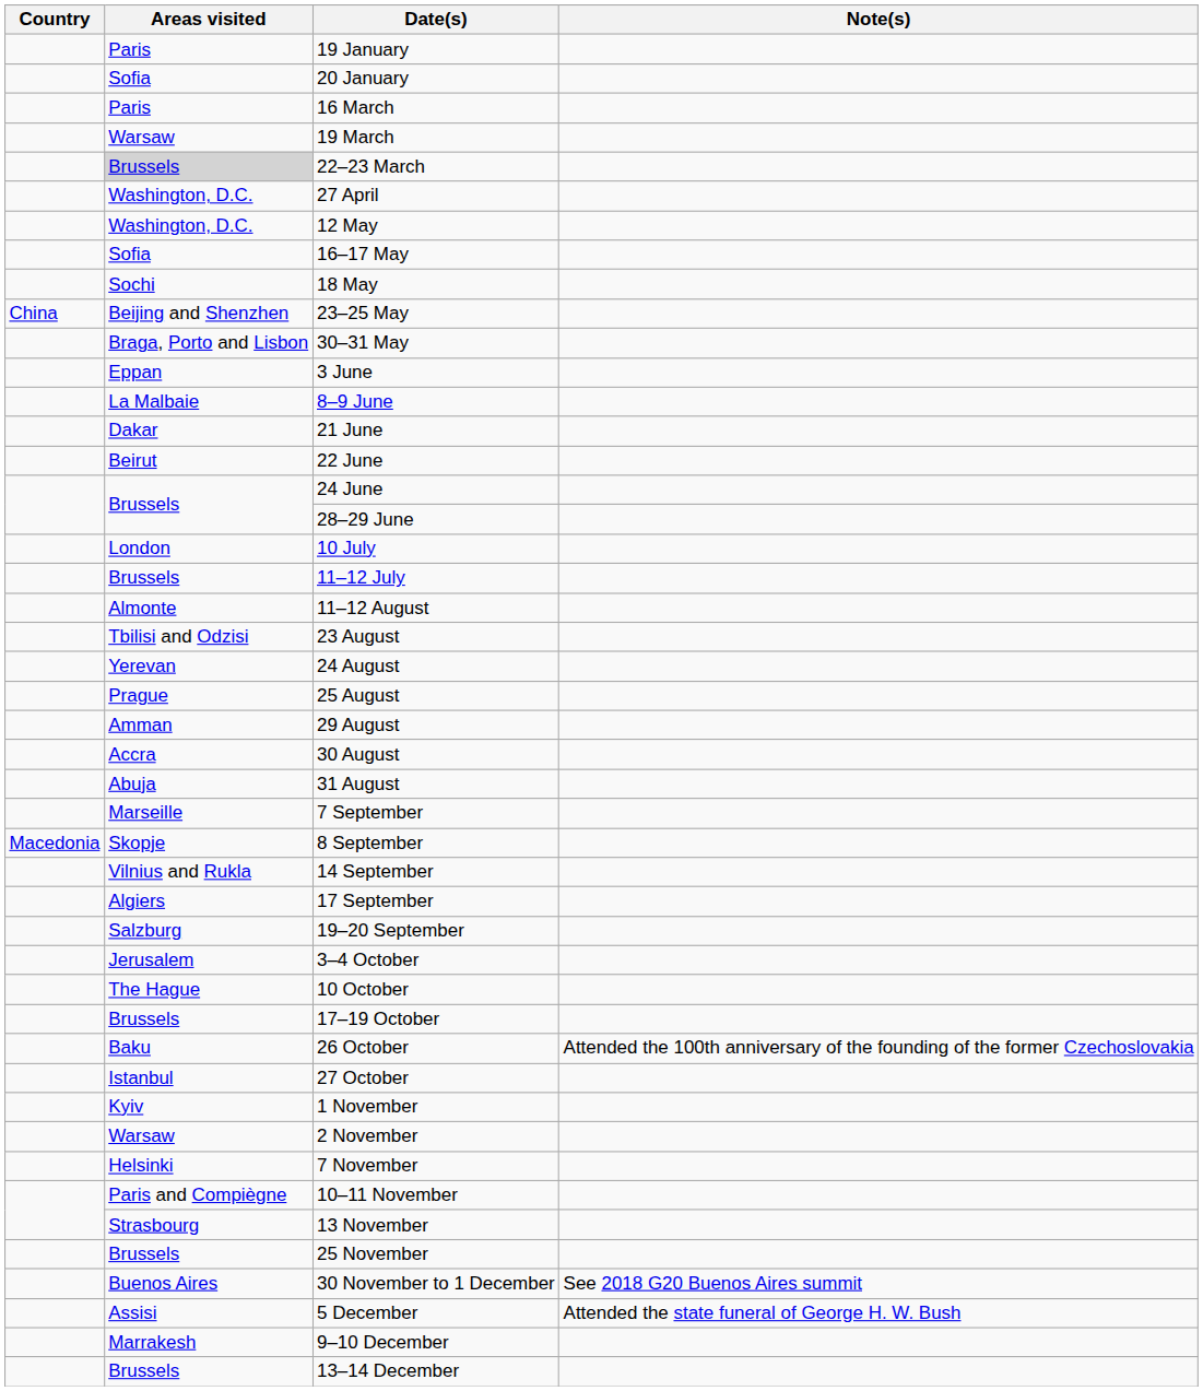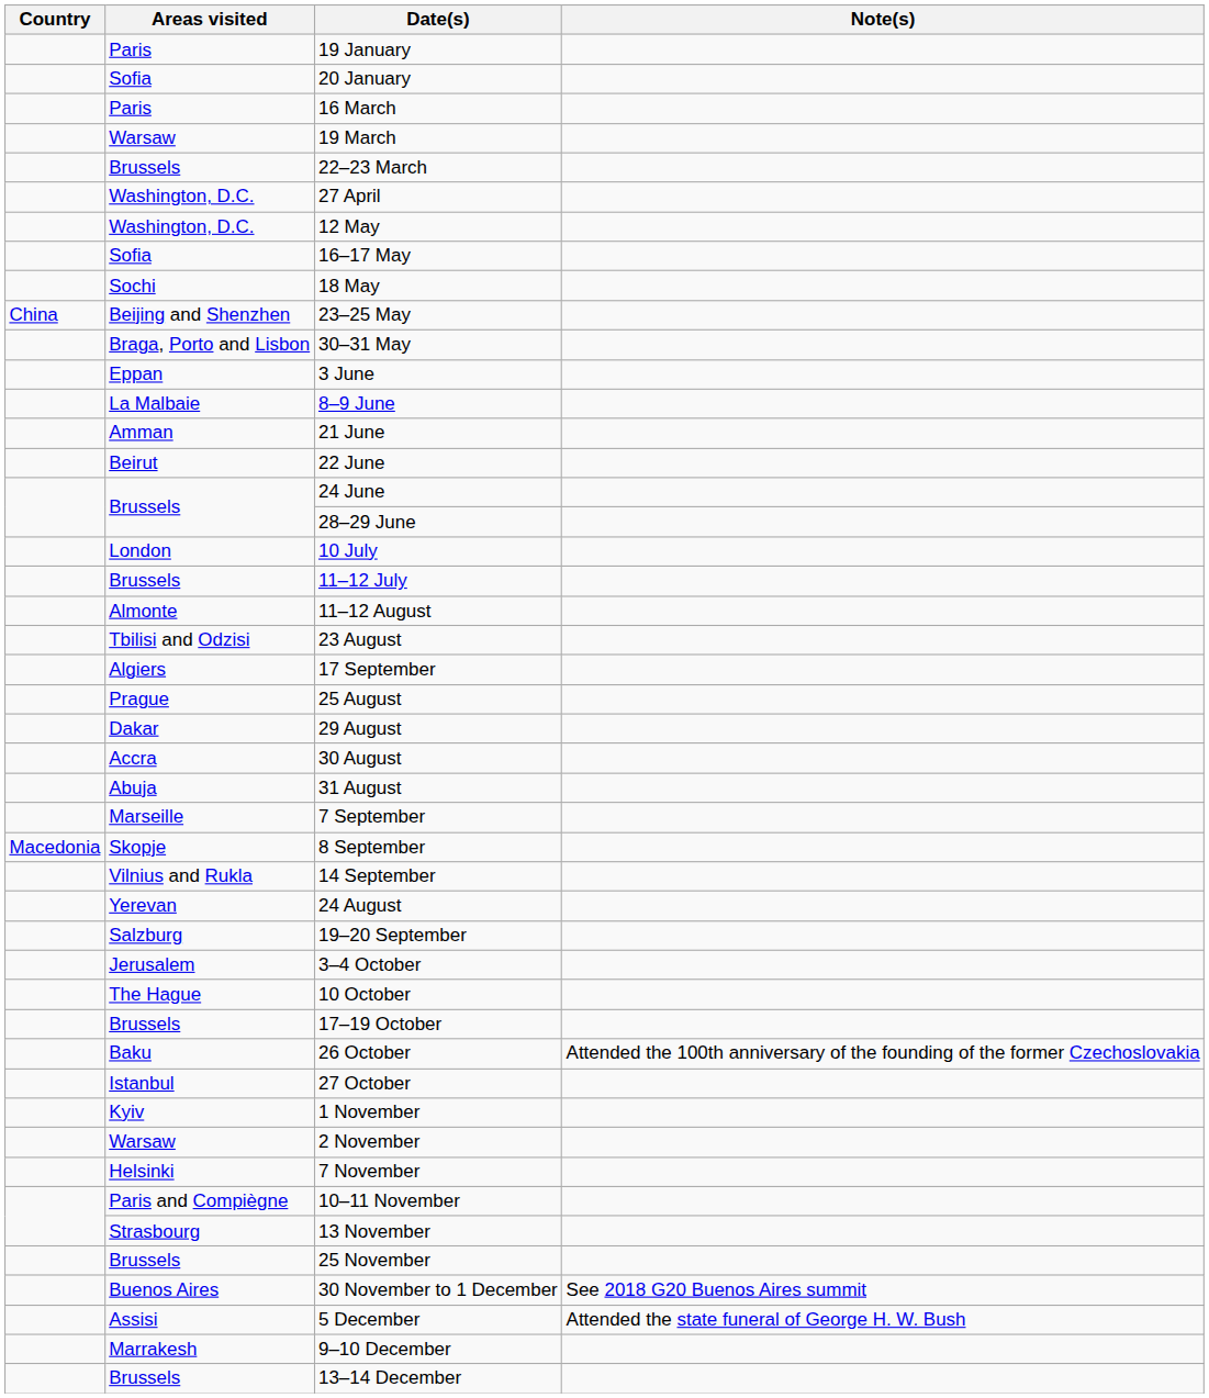 <table class="wikitable">
 <tr>
 <th scope=col>Country</th>
 <th scope=col>Areas visited</th>
 <th scope=col>Date(s)</th>
 <th scope=col>Note(s)</th>
 </tr>
 <tr>
 <td></td>
 <td><a href='#'>Paris</a></td>
 <td>19 January</td>
 <td></td>
 </tr>
 <tr>
 <td></td>
 <td><a href='#'>Sofia</a></td>
 <td>20 January</td>
 <td></td>
 </tr>
 <tr>
 <td></td>
 <td><a href='#'>Paris</a></td>
 <td>16 March</td>
 <td></td>
 </tr>
 <tr>
 <td></td>
 <td><a href='#'>Warsaw</a></td>
 <td>19 March</td>
 <td></td>
 </tr>
 <tr>
 <td></td>
-<td style="background: lightgrey;"><a href='#'>Brussels</a></td>
+<td><a href='#'>Brussels</a></td>
 <td>22–23 March</td>
 <td></td>
 </tr>
 <tr>
 <td></td>
 <td><a href='#'>Washington, D.C.</a></td>
 <td>27 April</td>
 <td></td>
 </tr>
 <tr>
 <td></td>
 <td><a href='#'>Washington, D.C.</a></td>
 <td>12 May</td>
 <td></td>
 </tr>
 <tr>
 <td></td>
 <td><a href='#'>Sofia</a></td>
 <td>16–17 May</td>
 <td></td>
 </tr>
 <tr>
 <td></td>
 <td><a href='#'>Sochi</a></td>
 <td>18 May</td>
 <td></td>
 </tr>
 <tr>
 <td> <a href='#'>China</a></td>
 <td><a href='#'>Beijing</a> and <a href='#'>Shenzhen</a></td>
 <td>23–25 May</td>
 <td></td>
 </tr>
 <tr>
 <td></td>
 <td><a href='#'>Braga</a>, <a href='#'>Porto</a> and <a href='#'>Lisbon</a></td>
 <td>30–31 May</td>
 <td></td>
 </tr>
 <tr>
 <td></td>
 <td><a href='#'>Eppan</a></td>
 <td>3 June</td>
 <td></td>
 </tr>
 <tr>
 <td></td>
 <td><a href='#'>La Malbaie</a></td>
 <td><a href='#'>8–9 June</a></td>
 <td></td>
 </tr>
 <tr>
 <td></td>
-<td><a href='#'>Dakar</a></td>
+<td><a href='#'>Amman</a></td>
 <td>21 June</td>
 <td></td>
 </tr>
 <tr>
 <td></td>
 <td><a href='#'>Beirut</a></td>
 <td>22 June</td>
 <td></td>
 </tr>
 <tr>
 <td rowspan="2"></td>
 <td rowspan="2"><a href='#'>Brussels</a></td>
 <td>24 June</td>
 <td></td>
 </tr>
 <tr>
 <td>28–29 June</td>
 <td></td>
 </tr>
 <tr>
 <td></td>
 <td><a href='#'>London</a></td>
 <td><a href='#'>10 July</a></td>
 <td></td>
 </tr>
 <tr>
 <td></td>
 <td><a href='#'>Brussels</a></td>
 <td><a href='#'>11–12 July</a></td>
 <td></td>
 </tr>
 <tr>
 <td></td>
 <td><a href='#'>Almonte</a></td>
 <td>11–12 August</td>
 <td></td>
 </tr>
 <tr>
 <td></td>
 <td><a href='#'>Tbilisi</a> and <a href='#'>Odzisi</a></td>
 <td>23 August</td>
 <td></td>
 </tr>
 <tr>
 <td></td>
-<td><a href='#'>Yerevan</a></td>
-<td>24 August</td>
+<td><a href='#'>Algiers</a></td>
+<td>17 September</td>
 <td></td>
 </tr>
 <tr>
 <td></td>
 <td><a href='#'>Prague</a></td>
 <td>25 August</td>
 <td></td>
 </tr>
 <tr>
 <td></td>
-<td><a href='#'>Amman</a></td>
+<td><a href='#'>Dakar</a></td>
 <td>29 August</td>
 <td></td>
 </tr>
 <tr>
 <td></td>
 <td><a href='#'>Accra</a></td>
 <td>30 August</td>
 <td></td>
 </tr>
 <tr>
 <td></td>
 <td><a href='#'>Abuja</a></td>
 <td>31 August</td>
 <td></td>
 </tr>
 <tr>
 <td></td>
 <td><a href='#'>Marseille</a></td>
 <td>7 September</td>
 <td></td>
 </tr>
 <tr>
 <td> <a href='#'>Macedonia</a></td>
 <td><a href='#'>Skopje</a></td>
 <td>8 September</td>
 <td></td>
 </tr>
 <tr>
 <td></td>
 <td><a href='#'>Vilnius</a> and <a href='#'>Rukla</a></td>
 <td>14 September</td>
 <td></td>
 </tr>
 <tr>
 <td></td>
-<td><a href='#'>Algiers</a></td>
-<td>17 September</td>
+<td><a href='#'>Yerevan</a></td>
+<td>24 August</td>
 <td></td>
 </tr>
 <tr>
 <td></td>
 <td><a href='#'>Salzburg</a></td>
 <td>19–20 September</td>
 <td></td>
 </tr>
 <tr>
 <td></td>
 <td><a href='#'>Jerusalem</a></td>
 <td>3–4 October</td>
 <td></td>
 </tr>
 <tr>
 <td></td>
 <td><a href='#'>The Hague</a></td>
 <td>10 October</td>
 <td></td>
 </tr>
 <tr>
 <td></td>
 <td><a href='#'>Brussels</a></td>
 <td>17–19 October</td>
 <td></td>
 </tr>
 <tr>
 <td></td>
 <td><a href='#'>Baku</a></td>
 <td>26 October</td>
 <td>Attended the 100th anniversary of the founding of the former <a href='#'>Czechoslovakia</a></td>
 </tr>
 <tr>
 <td></td>
 <td><a href='#'>Istanbul</a></td>
 <td>27 October</td>
 <td></td>
 </tr>
 <tr>
 <td></td>
 <td><a href='#'>Kyiv</a></td>
 <td>1 November</td>
 <td></td>
 </tr>
 <tr>
 <td></td>
 <td><a href='#'>Warsaw</a></td>
 <td>2 November</td>
 <td></td>
 </tr>
 <tr>
 <td></td>
 <td><a href='#'>Helsinki</a></td>
 <td>7 November</td>
 <td></td>
 </tr>
 <tr>
 <td rowspan="2"></td>
 <td><a href='#'>Paris</a> and <a href='#'>Compiègne</a></td>
 <td>10–11 November</td>
 <td></td>
 </tr>
 <tr>
 <td><a href='#'>Strasbourg</a></td>
 <td>13 November</td>
 <td></td>
 </tr>
 <tr>
 <td></td>
 <td><a href='#'>Brussels</a></td>
 <td>25 November</td>
 <td></td>
 </tr>
 <tr>
 <td></td>
 <td><a href='#'>Buenos Aires</a></td>
 <td>30 November to 1 December</td>
 <td>See <a href='#'>2018 G20 Buenos Aires summit</a></td>
 </tr>
 <tr>
 <td></td>
 <td><a href='#'>Assisi</a></td>
 <td>5 December</td>
 <td>Attended the <a href='#'>state funeral of George H. W. Bush</a></td>
 </tr>
 <tr>
 <td></td>
 <td><a href='#'>Marrakesh</a></td>
 <td>9–10 December</td>
 <td></td>
 </tr>
 <tr>
 <td></td>
 <td><a href='#'>Brussels</a></td>
 <td>13–14 December</td>
 <td></td>
 </tr>
 </table>
